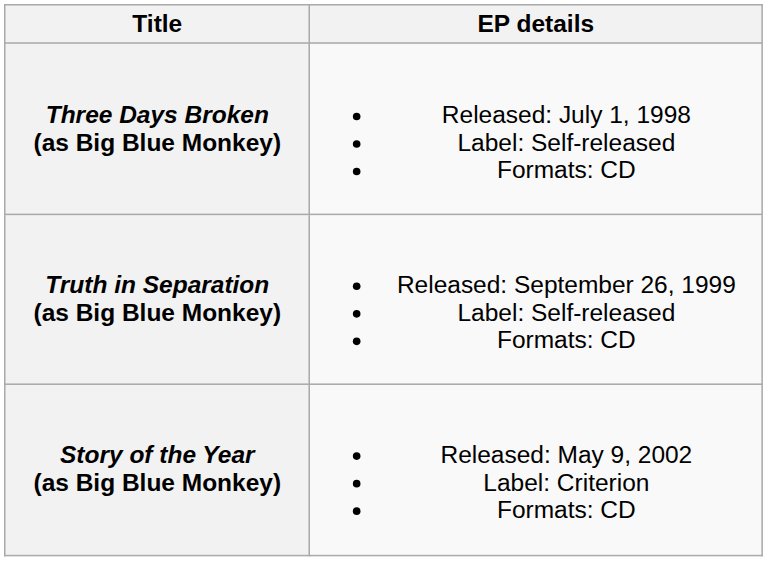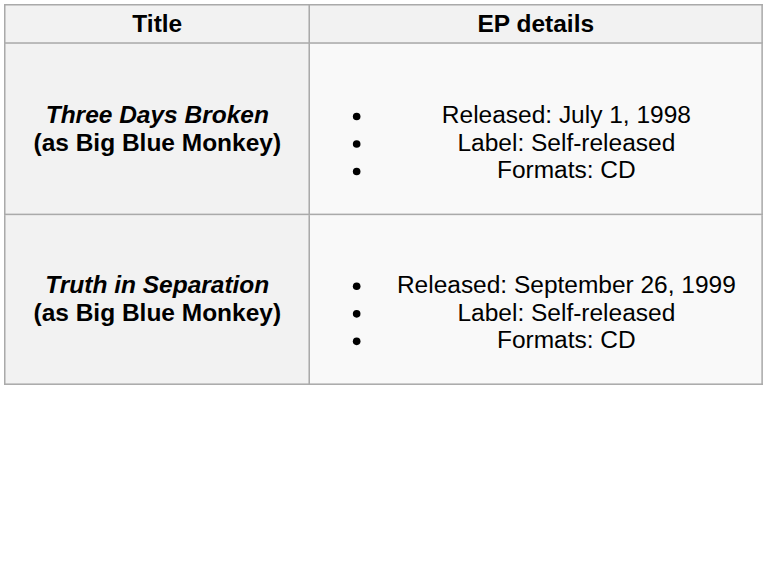 <table class="wikitable plainrowheaders" style="text-align:center;">
 <tr>
 <th scope="col" style="width:12em;">Title</th>
 <th scope="col" style="width:18em;">EP details</th>
 </tr>
 <tr>
 <th scope="row"><em>Three Days Broken</em><br><span>(as Big Blue Monkey)</span></th>
 <td><br><ul><li>Released: July 1, 1998</li><li>Label: Self-released</li><li>Formats: CD</li></ul></td>
 </tr>
 <tr>
 <th scope="row"><em>Truth in Separation</em><br><span>(as Big Blue Monkey)</span></th>
 <td><br><ul><li>Released: September 26, 1999</li><li>Label: Self-released</li><li>Formats: CD</li></ul></td>
 </tr>
-<tr>
-<th scope="row"><em>Story of the Year</em><br><span>(as Big Blue Monkey)</span></th>
-<td><br><ul><li>Released: May 9, 2002</li><li>Label: Criterion</li><li>Formats: CD</li></ul></td>
-</tr>
 </table>
